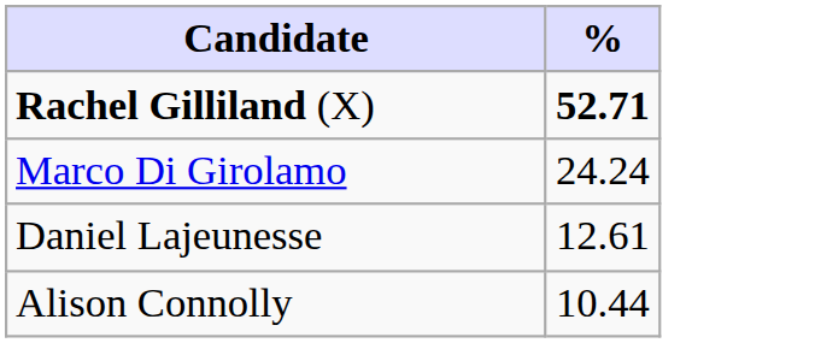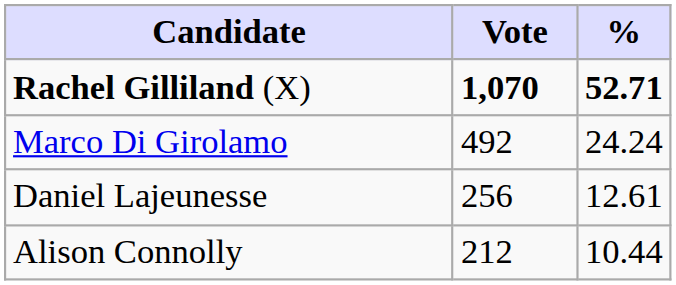 <table class="wikitable">
 <tr>
 <th style="background:#ddf; width:200px;">Candidate</th>
+<th style="background:#ddf; width:50px;">Vote</th>
 <th style="background:#ddf; width:30px;">%</th>
 </tr>
 <tr>
 <td><strong>Rachel Gilliland</strong> (X)</td>
+<td><strong>1,070</strong></td>
 <td><strong>52.71</strong></td>
 </tr>
 <tr>
 <td><a href='#'>Marco Di Girolamo</a></td>
+<td>492</td>
 <td>24.24</td>
 </tr>
 <tr>
 <td>Daniel Lajeunesse</td>
+<td>256</td>
 <td>12.61</td>
 </tr>
 <tr>
 <td>Alison Connolly</td>
+<td>212</td>
 <td>10.44</td>
 </tr>
 </table>
